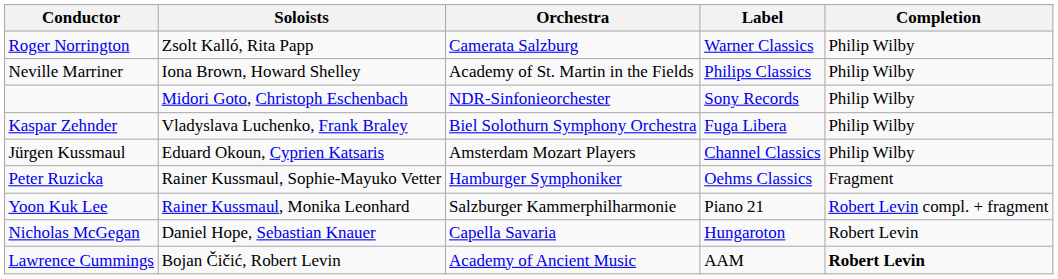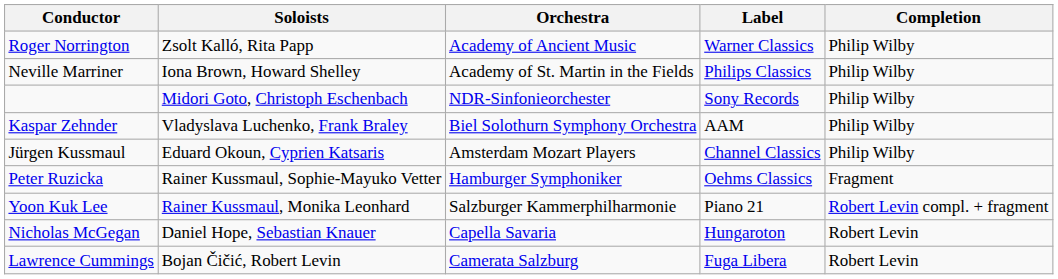 <table class="wikitable">
 <tr>
 <th>Conductor</th>
 <th>Soloists</th>
 <th>Orchestra</th>
 <th>Label</th>
 <th>Completion</th>
 </tr>
 <tr>
 <td><a href='#'>Roger Norrington</a></td>
 <td>Zsolt Kalló, Rita Papp</td>
-<td><a href='#'>Camerata Salzburg</a></td>
+<td><a href='#'>Academy of Ancient Music</a></td>
 <td><a href='#'>Warner Classics</a></td>
 <td>Philip Wilby</td>
 </tr>
 <tr>
 <td>Neville Marriner</td>
 <td>Iona Brown, Howard Shelley</td>
 <td>Academy of St. Martin in the Fields</td>
 <td><a href='#'>Philips Classics</a></td>
 <td>Philip Wilby</td>
 </tr>
 <tr>
 <td></td>
 <td><a href='#'>Midori Goto</a>, <a href='#'>Christoph Eschenbach</a></td>
 <td><a href='#'>NDR-Sinfonieorchester</a></td>
 <td><a href='#'>Sony Records</a></td>
 <td>Philip Wilby</td>
 </tr>
 <tr>
 <td><a href='#'>Kaspar Zehnder</a></td>
 <td>Vladyslava Luchenko, <a href='#'>Frank Braley</a></td>
 <td><a href='#'>Biel Solothurn Symphony Orchestra</a></td>
-<td><a href='#'>Fuga Libera</a></td>
+<td>AAM</td>
 <td>Philip Wilby</td>
 </tr>
 <tr>
 <td>Jürgen Kussmaul</td>
 <td>Eduard Okoun, <a href='#'>Cyprien Katsaris</a></td>
 <td>Amsterdam Mozart Players</td>
 <td><a href='#'>Channel Classics </a></td>
 <td>Philip Wilby</td>
 </tr>
 <tr>
 <td><a href='#'>Peter Ruzicka</a></td>
 <td>Rainer Kussmaul, Sophie-Mayuko Vetter</td>
 <td><a href='#'>Hamburger Symphoniker</a></td>
 <td><a href='#'>Oehms Classics</a></td>
 <td>Fragment</td>
 </tr>
 <tr>
 <td><a href='#'>Yoon Kuk Lee</a></td>
 <td><a href='#'>Rainer Kussmaul</a>, Monika Leonhard</td>
 <td>Salzburger Kammerphilharmonie</td>
 <td>Piano 21</td>
 <td><a href='#'>Robert Levin</a> compl. + fragment</td>
 </tr>
 <tr>
 <td><a href='#'>Nicholas McGegan</a></td>
 <td>Daniel Hope, <a href='#'>Sebastian Knauer</a></td>
 <td><a href='#'>Capella Savaria</a></td>
 <td><a href='#'>Hungaroton</a></td>
 <td>Robert Levin</td>
 </tr>
 <tr>
 <td><a href='#'>Lawrence Cummings</a></td>
 <td>Bojan Čičić, Robert Levin</td>
-<td><a href='#'>Academy of Ancient Music</a></td>
-<td>AAM</td>
-<td><strong>Robert Levin</strong></td>
+<td><a href='#'>Camerata Salzburg</a></td>
+<td><a href='#'>Fuga Libera</a></td>
+<td>Robert Levin</td>
 </tr>
 </table>
